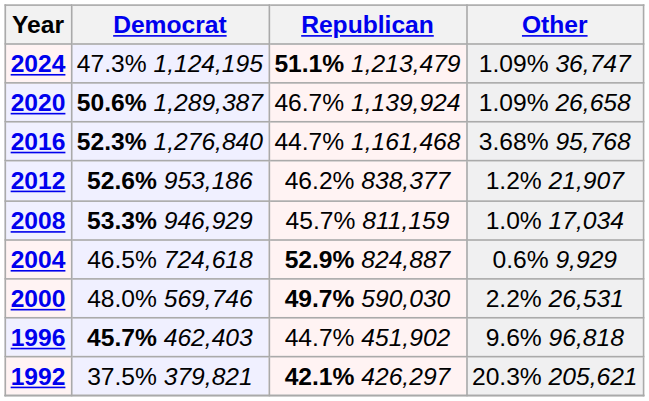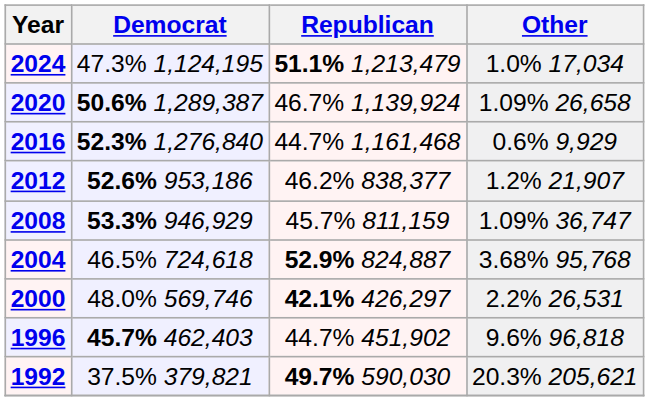 <table class="wikitable" style="font-size: 95%;" align="right">
 <tr>
 <th>Year</th>
 <th><a href='#'>Democrat</a></th>
 <th><a href='#'>Republican</a></th>
 <th><a href='#'>Other</a></th>
 </tr>
 <tr>
 <td align="center" bgcolor="#fff3f3"><strong><a href='#'>2024</a></strong></td>
 <td align="center" bgcolor="#f0f0ff">47.3% <em>1,124,195</em></td>
 <td align="center" bgcolor="#fff3f3"><strong>51.1%</strong> <em>1,213,479</em></td>
-<td align="center" bgcolor="#f0f0f1">1.09% <em>36,747</em></td>
+<td align="center" bgcolor="#f0f0f1">1.0% <em>17,034</em></td>
 </tr>
 <tr>
 <td align="center" bgcolor="#f0f0ff"><strong><a href='#'>2020</a></strong></td>
 <td align="center" bgcolor="#f0f0ff"><strong>50.6%</strong> <em>1,289,387</em></td>
 <td align="center" bgcolor="#fff3f3">46.7% <em>1,139,924</em></td>
 <td align="center" bgcolor="#f0f0f1">1.09% <em>26,658</em></td>
 </tr>
 <tr>
 <td align="center" bgcolor="#f0f0ff"><strong><a href='#'>2016</a></strong></td>
 <td align="center" bgcolor="#f0f0ff"><strong>52.3%</strong> <em>1,276,840</em></td>
 <td align="center" bgcolor="#fff3f3">44.7% <em>1,161,468</em></td>
-<td align="center" bgcolor="#f0f0f1">3.68% <em>95,768</em></td>
+<td align="center" bgcolor="#f0f0f1">0.6% <em>9,929</em></td>
 </tr>
 <tr>
 <td align="center" bgcolor="#f0f0ff"><strong><a href='#'>2012</a></strong></td>
 <td align="center" bgcolor="#f0f0ff"><strong>52.6%</strong> <em>953,186</em></td>
 <td align="center" bgcolor="#fff3f3">46.2% <em>838,377</em></td>
 <td align="center" bgcolor="#f0f0f1">1.2% <em>21,907</em></td>
 </tr>
 <tr>
 <td align="center" bgcolor="#f0f0ff"><strong><a href='#'>2008</a></strong></td>
 <td align="center" bgcolor="#f0f0ff"><strong>53.3%</strong> <em>946,929</em></td>
 <td align="center" bgcolor="#fff3f3">45.7% <em>811,159</em></td>
-<td align="center" bgcolor="#f0f0f1">1.0% <em>17,034</em></td>
+<td align="center" bgcolor="#f0f0f1">1.09% <em>36,747</em></td>
 </tr>
 <tr>
 <td align="center" bgcolor="#fff3f3"><strong><a href='#'>2004</a></strong></td>
 <td align="center" bgcolor="#f0f0ff">46.5% <em>724,618</em></td>
 <td align="center" bgcolor="#fff3f3"><strong>52.9%</strong> <em>824,887</em></td>
-<td align="center" bgcolor="#f0f0f1">0.6% <em>9,929</em></td>
+<td align="center" bgcolor="#f0f0f1">3.68% <em>95,768</em></td>
 </tr>
 <tr>
 <td align="center" bgcolor="#fff3f3"><strong><a href='#'>2000</a></strong></td>
 <td align="center" bgcolor="#f0f0ff">48.0% <em>569,746</em></td>
-<td align="center" bgcolor="#fff3f3"><strong>49.7%</strong> <em>590,030</em></td>
+<td align="center" bgcolor="#fff3f3"><strong>42.1%</strong> <em>426,297</em></td>
 <td align="center" bgcolor="#f0f0f1">2.2% <em>26,531</em></td>
 </tr>
 <tr>
 <td align="center" bgcolor="#f0f0ff"><strong><a href='#'>1996</a></strong></td>
 <td align="center" bgcolor="#f0f0ff"><strong>45.7%</strong> <em>462,403</em></td>
 <td align="center" bgcolor="#fff3f3">44.7% <em>451,902</em></td>
 <td align="center" bgcolor="#f0f0f1">9.6% <em>96,818</em></td>
 </tr>
 <tr>
 <td align="center" bgcolor="#fff3f3"><strong><a href='#'>1992</a></strong></td>
 <td align="center" bgcolor="#f0f0ff">37.5% <em>379,821</em></td>
-<td align="center" bgcolor="#fff3f3"><strong>42.1%</strong> <em>426,297</em></td>
+<td align="center" bgcolor="#fff3f3"><strong>49.7%</strong> <em>590,030</em></td>
 <td align="center" bgcolor="#f0f0f1">20.3% <em>205,621</em></td>
 </tr>
 <tr>
 </tr>
 </table>
